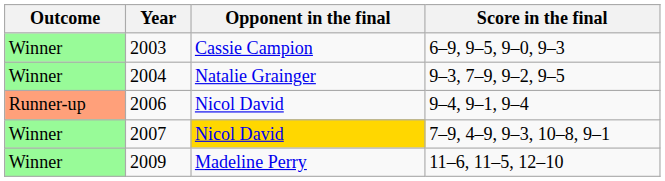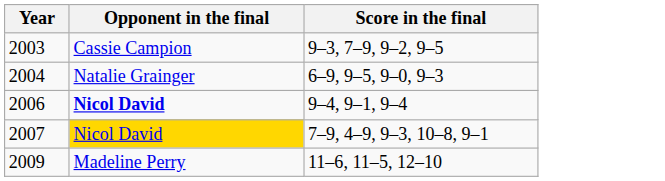 <table class="sortable wikitable">
 <tr>
-<th width="100">Outcome</th>
 <th width="50">Year</th>
 <th width="200">Opponent in the final</th>
 <th width="200">Score in the final</th>
 </tr>
 <tr>
-<td bgcolor="98FB98">Winner</td>
 <td>2003</td>
 <td> <a href='#'>Cassie Campion</a></td>
+<td>9–3, 7–9, 9–2, 9–5</td>
+</tr>
+<tr>
+<td>2004</td>
+<td> <a href='#'>Natalie Grainger</a></td>
 <td>6–9, 9–5, 9–0, 9–3</td>
 </tr>
 <tr>
-<td bgcolor="98FB98">Winner</td>
-<td>2004</td>
-<td> <a href='#'>Natalie Grainger</a></td>
-<td>9–3, 7–9, 9–2, 9–5</td>
-</tr>
-<tr>
-<td bgcolor="ffa07a">Runner-up</td>
 <td>2006</td>
-<td> <a href='#'>Nicol David</a></td>
+<td><strong> <a href='#'>Nicol David</a></strong></td>
 <td>9–4, 9–1, 9–4</td>
 </tr>
 <tr>
-<td bgcolor="98FB98">Winner</td>
 <td>2007</td>
 <td style="background: gold;"> <a href='#'>Nicol David</a></td>
 <td>7–9, 4–9, 9–3, 10–8, 9–1</td>
 </tr>
 <tr>
-<td bgcolor="98FB98">Winner</td>
 <td>2009</td>
 <td> <a href='#'>Madeline Perry</a></td>
 <td>11–6, 11–5, 12–10</td>
 </tr>
 </table>
